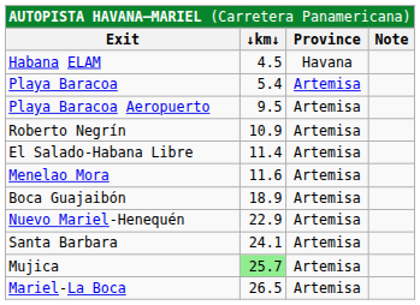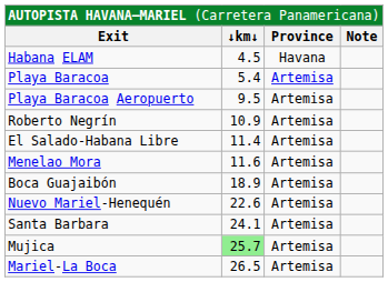 <table class="wikitable">
 <tr align="center" bgcolor="08842C" style="color: white;font-size:100%;">
 <td colspan="6"><strong>AUTOPISTA HAVANA–MARIEL</strong> (Carretera Panamericana)</td>
 </tr>
 <tr>
 <th><strong>Exit</strong></th>
 <th align="center"><strong>↓km↓</strong></th>
 <th align="center"><strong>Province</strong></th>
 <th align="center"><strong>Note</strong></th>
 </tr>
 <tr>
 <td> <a href='#'>Habana</a> <a href='#'>ELAM</a></td>
 <td align="right">4.5</td>
 <td align="center">Havana</td>
 <td> </td>
 </tr>
 <tr>
 <td>  <a href='#'>Playa Baracoa</a><br></td>
 <td align="right">5.4</td>
 <td align="center"><a href='#'>Artemisa</a></td>
 <td> </td>
 </tr>
 <tr>
 <td>  <a href='#'>Playa Baracoa</a> <a href='#'>Aeropuerto</a></td>
 <td align="right">9.5</td>
 <td align="center">Artemisa</td>
 <td> </td>
 </tr>
 <tr>
 <td> Roberto Negrín</td>
 <td align="right">10.9</td>
 <td align="center">Artemisa</td>
 <td> </td>
 </tr>
 <tr>
 <td>  El Salado-Habana Libre<br></td>
 <td align="right">11.4</td>
 <td align="center">Artemisa</td>
 <td> </td>
 </tr>
 <tr>
 <td> <a href='#'>Menelao Mora</a></td>
 <td align="right">11.6</td>
 <td align="center">Artemisa</td>
 <td> </td>
 </tr>
 <tr>
 <td> Boca Guajaibón</td>
 <td align="right">18.9</td>
 <td align="center">Artemisa</td>
 <td> </td>
 </tr>
 <tr>
 <td> <a href='#'>Nuevo Mariel</a>-Henequén</td>
-<td align="right">22.9</td>
+<td align="right">22.6</td>
 <td align="center">Artemisa</td>
 <td> </td>
 </tr>
 <tr>
 <td> Santa Barbara</td>
 <td align="right">24.1</td>
 <td align="center">Artemisa</td>
 <td> </td>
 </tr>
 <tr>
 <td> Mujica</td>
 <td align="right" style="background: lightgreen;">25.7</td>
 <td align="center">Artemisa</td>
 <td> </td>
 </tr>
 <tr>
 <td> <a href='#'>Mariel</a>-<a href='#'>La Boca</a><br></td>
 <td align="right">26.5</td>
 <td align="center">Artemisa</td>
 <td> </td>
 </tr>
 </table>
